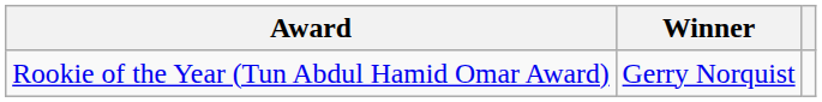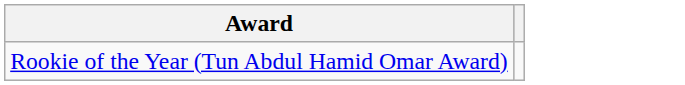 <table class="wikitable">
 <tr>
 <th>Award</th>
-<th>Winner</th>
 <th></th>
 </tr>
 <tr>
 <td><a href='#'>Rookie of the Year (Tun Abdul Hamid Omar Award)</a></td>
-<td> <a href='#'>Gerry Norquist</a></td>
 <td></td>
 </tr>
 </table>
